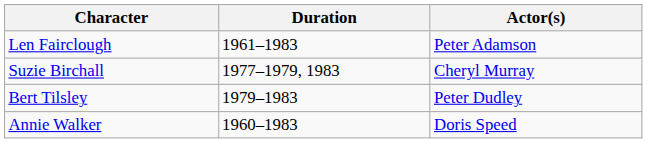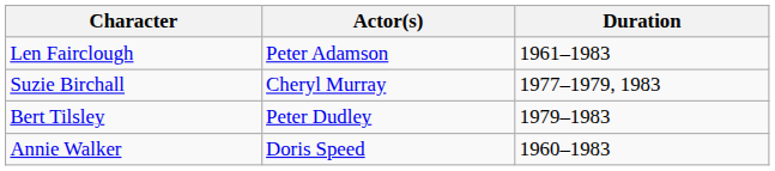 <table class="wikitable">
 <tr>
 <th scope="col" style="width:230px;">Character</th>
+<th scope="col" style="width:230px;">Actor(s)</th>
 <th scope="col" style="width:230px;">Duration</th>
-<th scope="col" style="width:230px;">Actor(s)</th>
 </tr>
 <tr>
 <td><a href='#'>Len Fairclough</a></td>
+<td><a href='#'>Peter Adamson</a></td>
 <td>1961–1983</td>
-<td><a href='#'>Peter Adamson</a></td>
 </tr>
 <tr>
 <td><a href='#'>Suzie Birchall</a></td>
+<td><a href='#'>Cheryl Murray</a></td>
 <td>1977–1979, 1983</td>
-<td><a href='#'>Cheryl Murray</a></td>
 </tr>
 <tr>
 <td><a href='#'>Bert Tilsley</a></td>
+<td><a href='#'>Peter Dudley</a></td>
 <td>1979–1983</td>
-<td><a href='#'>Peter Dudley</a></td>
 </tr>
 <tr>
 <td><a href='#'>Annie Walker</a></td>
+<td><a href='#'>Doris Speed</a></td>
 <td>1960–1983</td>
-<td><a href='#'>Doris Speed</a></td>
 </tr>
 </table>
